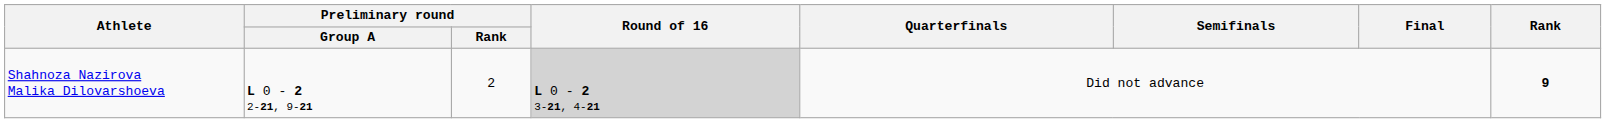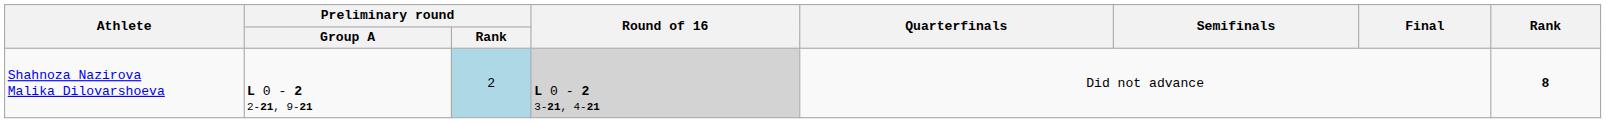 <table class=wikitable width="90%" style="font-size:90%; text-align:center">
 <tr>
 <th rowspan="2" width="15%">Athlete</th>
 <th colspan="2">Preliminary round</th>
 <th rowspan="2">Round of 16</th>
 <th rowspan="2">Quarterfinals</th>
 <th rowspan="2">Semifinals</th>
 <th rowspan="2">Final</th>
 <th rowspan="2">Rank</th>
 </tr>
 <tr>
 <th width="13%">Group A</th>
 <th width="5%">Rank</th>
 </tr>
 <tr>
 <td align=left><a href='#'>Shahnoza Nazirova</a><br><a href='#'>Malika Dilovarshoeva</a></td>
 <td align=left><br><br><strong>L</strong> 0 - <strong>2</strong><br><small>2-<strong>21</strong>, 9-<strong>21</strong></small></td>
-<td>2 <strong></strong></td>
+<td style="background: lightblue;">2 <strong></strong></td>
 <td align=left style="background: lightgrey;"><br><br><strong>L</strong> 0 - <strong>2</strong><br><small>3-<strong>21</strong>, 4-<strong>21</strong></small></td>
 <td colspan=3>Did not advance</td>
-<td><strong>9</strong></td>
+<td><strong>8</strong></td>
 </tr>
 </table>
